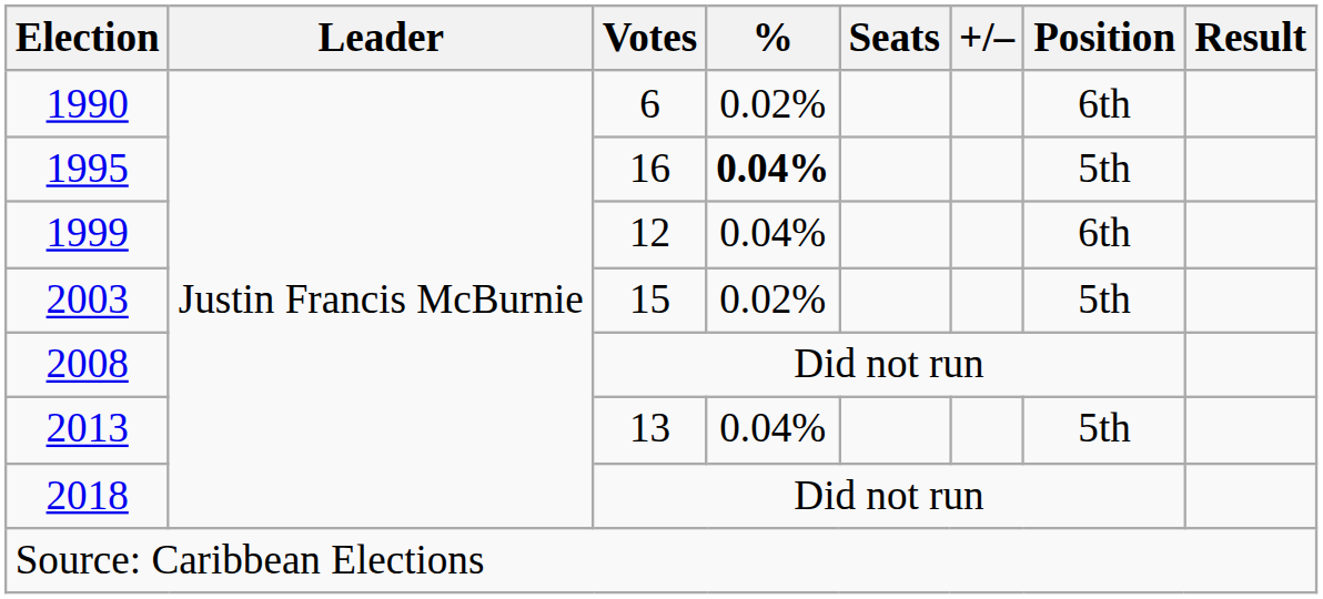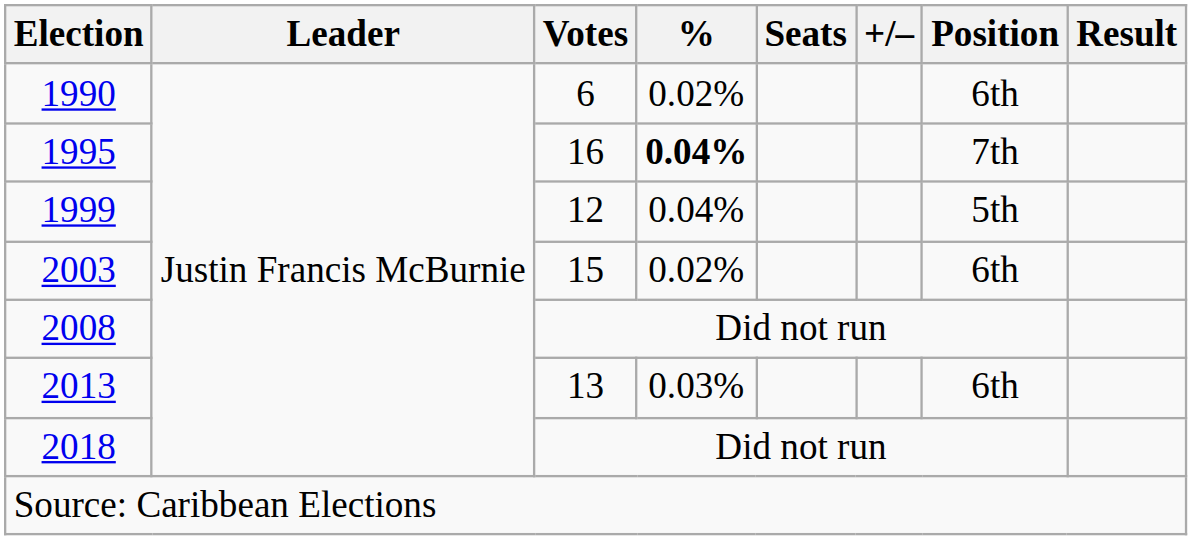 <table class=wikitable style=text-align:center>
 <tr>
 <th>Election</th>
 <th>Leader</th>
 <th>Votes</th>
 <th>%</th>
 <th>Seats</th>
 <th>+/–</th>
 <th>Position</th>
 <th>Result</th>
 </tr>
 <tr>
 <td><a href='#'>1990</a></td>
 <td rowspan="7">Justin Francis McBurnie</td>
 <td>6</td>
 <td>0.02%</td>
 <td></td>
 <td></td>
 <td> 6th</td>
 <td></td>
 </tr>
 <tr>
 <td><a href='#'>1995</a></td>
 <td>16</td>
 <td><strong>0.04%</strong></td>
 <td></td>
 <td></td>
-<td> 5th</td>
+<td> 7th</td>
 <td></td>
 </tr>
 <tr>
 <td><a href='#'>1999</a></td>
 <td>12</td>
 <td>0.04%</td>
 <td></td>
 <td></td>
-<td> 6th</td>
+<td> 5th</td>
 <td></td>
 </tr>
 <tr>
 <td><a href='#'>2003</a></td>
 <td>15</td>
 <td>0.02%</td>
 <td></td>
 <td></td>
-<td> 5th</td>
+<td> 6th</td>
 <td></td>
 </tr>
 <tr>
 <td><a href='#'>2008</a></td>
 <td colspan=5>Did not run</td>
 <td></td>
 </tr>
 <tr>
 <td><a href='#'>2013</a></td>
 <td>13</td>
-<td>0.04%</td>
+<td>0.03%</td>
 <td></td>
 <td></td>
-<td> 5th</td>
+<td> 6th</td>
 <td></td>
 </tr>
 <tr>
 <td><a href='#'>2018</a></td>
 <td colspan=5>Did not run</td>
 <td></td>
 </tr>
 <tr>
 <td colspan=8 align="left">Source: Caribbean Elections</td>
 </tr>
 </table>
